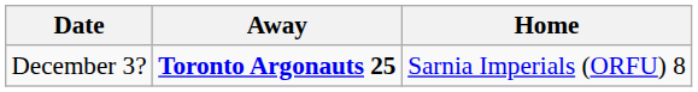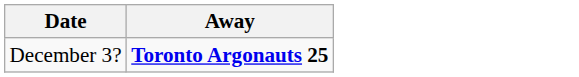 <table class="wikitable">
 <tr>
 <th>Date</th>
 <th>Away</th>
-<th>Home</th>
 </tr>
 <tr>
 <td>December 3?</td>
 <td><strong><a href='#'>Toronto Argonauts</a> 25</strong></td>
-<td><a href='#'>Sarnia Imperials</a> (<a href='#'>ORFU</a>) 8</td>
 </tr>
 </table>
